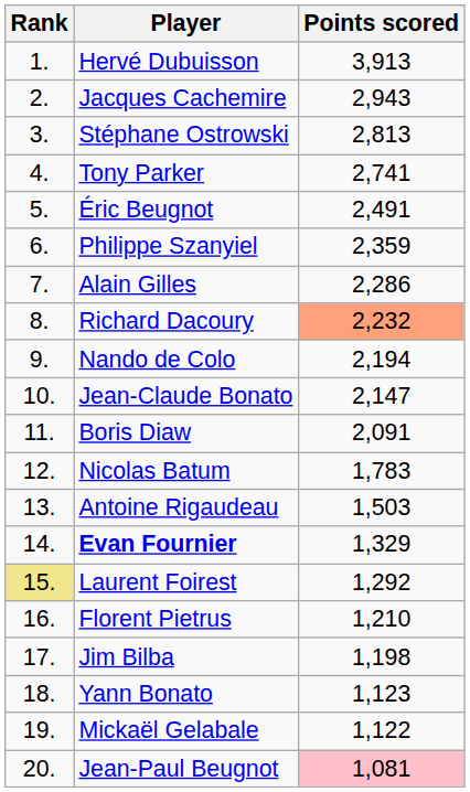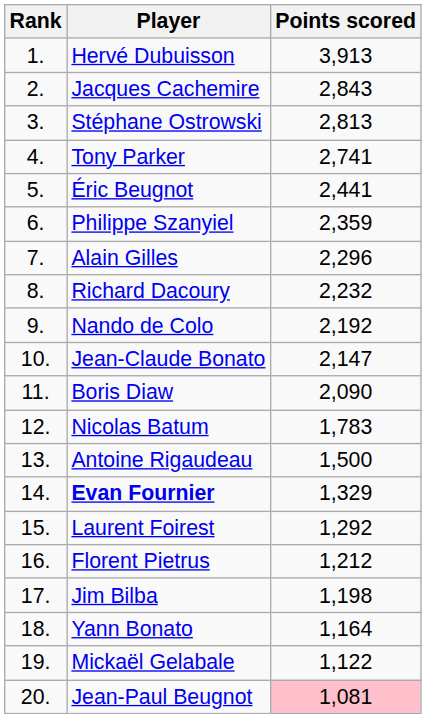 <table class="wikitable sortable" style="text-align: center;">
 <tr>
 <th>Rank</th>
 <th class="unsortable">Player</th>
 <th>Points scored</th>
 </tr>
 <tr>
 <td>1.</td>
 <td style="text-align: left;"><a href='#'>Hervé Dubuisson</a></td>
 <td>3,913</td>
 </tr>
 <tr>
 <td>2.</td>
 <td style="text-align: left;"><a href='#'>Jacques Cachemire</a></td>
-<td>2,943</td>
+<td>2,843</td>
 </tr>
 <tr>
 <td>3.</td>
 <td style="text-align: left;"><a href='#'>Stéphane Ostrowski</a></td>
 <td>2,813</td>
 </tr>
 <tr>
 <td>4.</td>
 <td style="text-align: left;"><a href='#'>Tony Parker</a></td>
 <td>2,741</td>
 </tr>
 <tr>
 <td>5.</td>
 <td style="text-align: left;"><a href='#'>Éric Beugnot</a></td>
-<td>2,491</td>
+<td>2,441</td>
 </tr>
 <tr>
 <td>6.</td>
 <td style="text-align: left;"><a href='#'>Philippe Szanyiel</a></td>
 <td>2,359</td>
 </tr>
 <tr>
 <td>7.</td>
 <td style="text-align: left;"><a href='#'>Alain Gilles</a></td>
-<td>2,286</td>
+<td>2,296</td>
 </tr>
 <tr>
 <td>8.</td>
 <td style="text-align: left;"><a href='#'>Richard Dacoury</a></td>
-<td style="background: lightsalmon;">2,232</td>
+<td>2,232</td>
 </tr>
 <tr>
 <td>9.</td>
 <td style="text-align: left;"><a href='#'>Nando de Colo</a></td>
-<td>2,194</td>
+<td>2,192</td>
 </tr>
 <tr>
 <td>10.</td>
 <td style="text-align: left;"><a href='#'>Jean-Claude Bonato</a></td>
 <td>2,147</td>
 </tr>
 <tr>
 <td>11.</td>
 <td style="text-align: left;"><a href='#'>Boris Diaw</a></td>
-<td>2,091</td>
+<td>2,090</td>
 </tr>
 <tr>
 <td>12.</td>
 <td style="text-align: left;"><a href='#'>Nicolas Batum</a></td>
 <td>1,783</td>
 </tr>
 <tr>
 <td>13.</td>
 <td style="text-align: left;"><a href='#'>Antoine Rigaudeau</a></td>
-<td>1,503</td>
+<td>1,500</td>
 </tr>
 <tr>
 <td>14.</td>
 <td style="text-align: left;"><strong><a href='#'>Evan Fournier</a></strong></td>
 <td>1,329</td>
 </tr>
 <tr>
-<td style="background: khaki;">15.</td>
+<td>15.</td>
 <td style="text-align: left;"><a href='#'>Laurent Foirest</a></td>
 <td>1,292</td>
 </tr>
 <tr>
 <td>16.</td>
 <td style="text-align: left;"><a href='#'>Florent Pietrus</a></td>
-<td>1,210</td>
+<td>1,212</td>
 </tr>
 <tr>
 <td>17.</td>
 <td style="text-align: left;"><a href='#'>Jim Bilba</a></td>
 <td>1,198</td>
 </tr>
 <tr>
 <td>18.</td>
 <td style="text-align: left;"><a href='#'>Yann Bonato</a></td>
-<td>1,123</td>
+<td>1,164</td>
 </tr>
 <tr>
 <td>19.</td>
 <td style="text-align: left;"><a href='#'>Mickaël Gelabale</a></td>
 <td>1,122</td>
 </tr>
 <tr>
 <td>20.</td>
 <td style="text-align: left;"><a href='#'>Jean-Paul Beugnot</a></td>
 <td style="background: pink;">1,081</td>
 </tr>
 </table>
